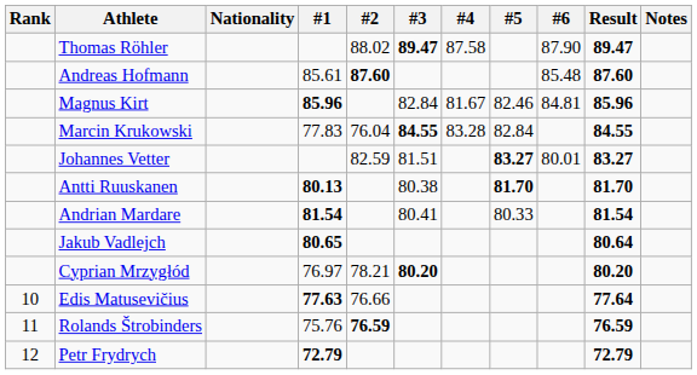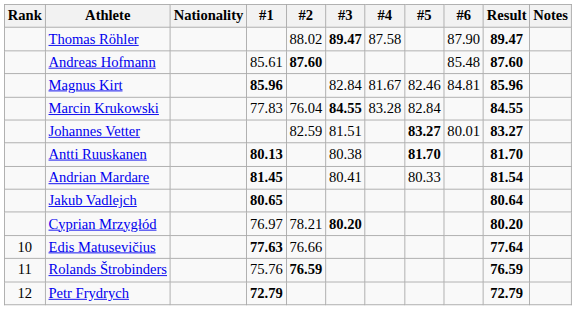 <table class="wikitable sortable" style="text-align:center">
 <tr>
 <th>Rank</th>
 <th>Athlete</th>
 <th>Nationality</th>
 <th>#1</th>
 <th>#2</th>
 <th>#3</th>
 <th>#4</th>
 <th>#5</th>
 <th>#6</th>
 <th>Result</th>
 <th>Notes</th>
 </tr>
 <tr>
 <td></td>
 <td align=left><a href='#'>Thomas Röhler</a></td>
 <td align=left></td>
 <td></td>
 <td>88.02</td>
 <td><strong>89.47</strong></td>
 <td>87.58</td>
 <td></td>
 <td>87.90</td>
 <td><strong>89.47</strong></td>
 <td></td>
 </tr>
 <tr>
 <td></td>
 <td align=left><a href='#'>Andreas Hofmann</a></td>
 <td align=left></td>
 <td>85.61</td>
 <td><strong>87.60</strong></td>
 <td></td>
 <td></td>
 <td></td>
 <td>85.48</td>
 <td><strong>87.60</strong></td>
 <td></td>
 </tr>
 <tr>
 <td></td>
 <td align=left><a href='#'>Magnus Kirt</a></td>
 <td align=left></td>
 <td><strong>85.96</strong></td>
 <td></td>
 <td>82.84</td>
 <td>81.67</td>
 <td>82.46</td>
 <td>84.81</td>
 <td><strong>85.96</strong></td>
 <td></td>
 </tr>
 <tr>
 <td></td>
 <td align=left><a href='#'>Marcin Krukowski</a></td>
 <td align=left></td>
 <td>77.83</td>
 <td>76.04</td>
 <td><strong>84.55</strong></td>
 <td>83.28</td>
 <td>82.84</td>
 <td></td>
 <td><strong>84.55</strong></td>
 <td></td>
 </tr>
 <tr>
 <td></td>
 <td align=left><a href='#'>Johannes Vetter</a></td>
 <td align=left></td>
 <td></td>
 <td>82.59</td>
 <td>81.51</td>
 <td></td>
 <td><strong>83.27</strong></td>
 <td>80.01</td>
 <td><strong>83.27</strong></td>
 <td></td>
 </tr>
 <tr>
 <td></td>
 <td align=left><a href='#'>Antti Ruuskanen</a></td>
 <td align=left></td>
 <td><strong>80.13</strong></td>
 <td></td>
 <td>80.38</td>
 <td></td>
 <td><strong>81.70</strong></td>
 <td></td>
 <td><strong>81.70</strong></td>
 <td></td>
 </tr>
 <tr>
 <td></td>
 <td align=left><a href='#'>Andrian Mardare</a></td>
 <td align=left></td>
-<td><strong>81.54</strong></td>
+<td><strong>81.45</strong></td>
 <td></td>
 <td>80.41</td>
 <td></td>
 <td>80.33</td>
 <td></td>
 <td><strong>81.54</strong></td>
 <td></td>
 </tr>
 <tr>
 <td></td>
 <td align=left><a href='#'>Jakub Vadlejch</a></td>
 <td align=left></td>
 <td><strong>80.65</strong></td>
 <td></td>
 <td></td>
 <td></td>
 <td></td>
 <td></td>
 <td><strong>80.64</strong></td>
 <td></td>
 </tr>
 <tr>
 <td></td>
 <td align=left><a href='#'>Cyprian Mrzygłód</a></td>
 <td align=left></td>
 <td>76.97</td>
 <td>78.21</td>
 <td><strong>80.20</strong></td>
 <td></td>
 <td></td>
 <td></td>
 <td><strong>80.20</strong></td>
 <td></td>
 </tr>
 <tr>
 <td>10</td>
 <td align=left><a href='#'>Edis Matusevičius</a></td>
 <td align=left></td>
 <td><strong>77.63</strong></td>
 <td>76.66</td>
 <td></td>
 <td></td>
 <td></td>
 <td></td>
 <td><strong>77.64</strong></td>
 <td></td>
 </tr>
 <tr>
 <td>11</td>
 <td align=left><a href='#'>Rolands Štrobinders</a></td>
 <td align=left></td>
 <td>75.76</td>
 <td><strong>76.59</strong></td>
 <td></td>
 <td></td>
 <td></td>
 <td></td>
 <td><strong>76.59</strong></td>
 <td></td>
 </tr>
 <tr>
 <td>12</td>
 <td align=left><a href='#'>Petr Frydrych</a></td>
 <td align=left></td>
 <td><strong>72.79</strong></td>
 <td></td>
 <td></td>
 <td></td>
 <td></td>
 <td></td>
 <td><strong>72.79</strong></td>
 <td></td>
 </tr>
 </table>
